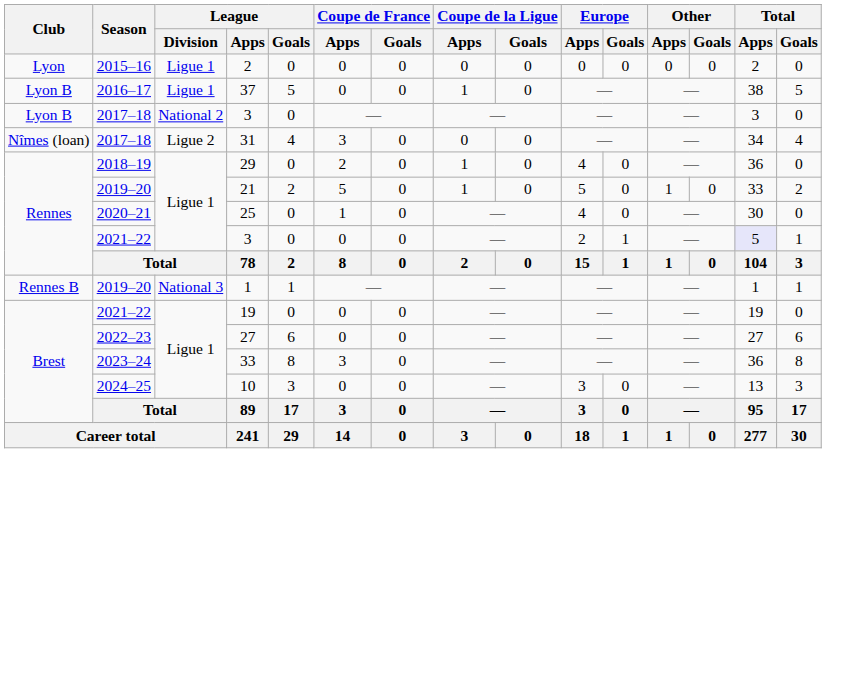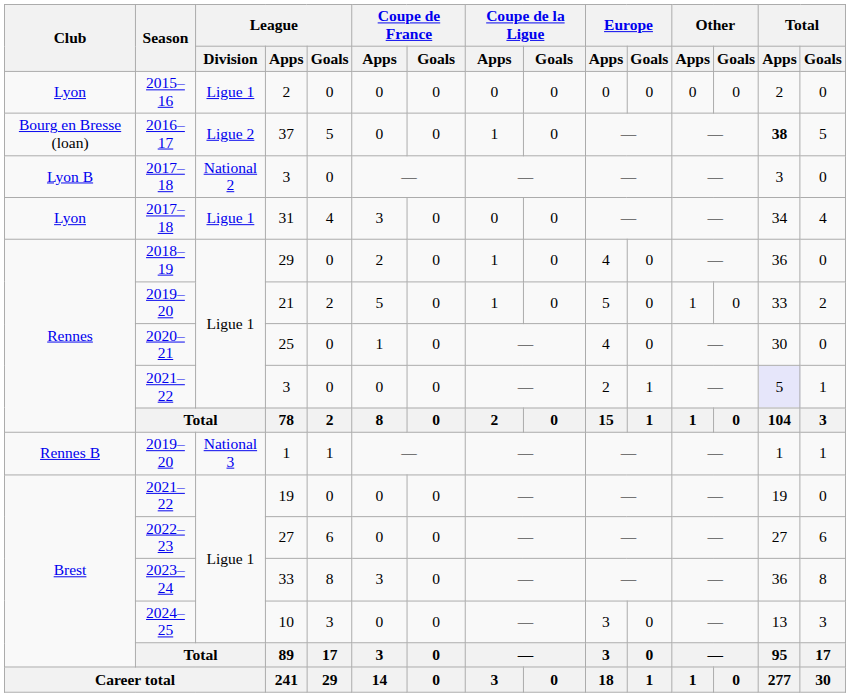 <table class="wikitable" style="text-align:center">
 <tr>
 <th rowspan="2">Club</th>
 <th rowspan="2">Season</th>
 <th colspan="3">League</th>
 <th colspan="2"><a href='#'>Coupe de France</a></th>
 <th colspan="2"><a href='#'>Coupe de la Ligue</a></th>
 <th colspan="2"><a href='#'>Europe</a></th>
 <th colspan="2">Other</th>
 <th colspan="2">Total</th>
 </tr>
 <tr>
 <th>Division</th>
 <th>Apps</th>
 <th>Goals</th>
 <th>Apps</th>
 <th>Goals</th>
 <th>Apps</th>
 <th>Goals</th>
 <th>Apps</th>
 <th>Goals</th>
 <th>Apps</th>
 <th>Goals</th>
 <th>Apps</th>
 <th>Goals</th>
 </tr>
 <tr>
 <td><a href='#'>Lyon</a></td>
 <td><a href='#'>2015–16</a></td>
 <td><a href='#'>Ligue 1</a></td>
 <td>2</td>
 <td>0</td>
 <td>0</td>
 <td>0</td>
 <td>0</td>
 <td>0</td>
 <td>0</td>
 <td>0</td>
 <td>0</td>
 <td>0</td>
 <td>2</td>
 <td>0</td>
 </tr>
 <tr>
-<td><a href='#'>Lyon B</a></td>
+<td><a href='#'>Bourg en Bresse</a> (loan)</td>
 <td><a href='#'>2016–17</a></td>
-<td><a href='#'>Ligue 1</a></td>
+<td><a href='#'>Ligue 2</a></td>
 <td>37</td>
 <td>5</td>
 <td>0</td>
 <td>0</td>
 <td>1</td>
 <td>0</td>
 <td colspan="2">—</td>
 <td colspan="2">—</td>
-<td>38</td>
+<td><strong>38</strong></td>
 <td>5</td>
 </tr>
 <tr>
 <td><a href='#'>Lyon B</a></td>
 <td><a href='#'>2017–18</a></td>
 <td><a href='#'>National 2</a></td>
 <td>3</td>
 <td>0</td>
 <td colspan="2">—</td>
 <td colspan="2">—</td>
 <td colspan="2">—</td>
 <td colspan="2">—</td>
 <td>3</td>
 <td>0</td>
 </tr>
 <tr>
-<td><a href='#'>Nîmes</a> (loan)</td>
+<td><a href='#'>Lyon</a></td>
 <td><a href='#'>2017–18</a></td>
-<td>Ligue 2</td>
+<td><a href='#'>Ligue 1</a></td>
 <td>31</td>
 <td>4</td>
 <td>3</td>
 <td>0</td>
 <td>0</td>
 <td>0</td>
 <td colspan="2">—</td>
 <td colspan="2">—</td>
 <td>34</td>
 <td>4</td>
 </tr>
 <tr>
 <td rowspan="5"><a href='#'>Rennes</a></td>
 <td><a href='#'>2018–19</a></td>
 <td rowspan="4">Ligue 1</td>
 <td>29</td>
 <td>0</td>
 <td>2</td>
 <td>0</td>
 <td>1</td>
 <td>0</td>
 <td>4</td>
 <td>0</td>
 <td colspan="2">—</td>
 <td>36</td>
 <td>0</td>
 </tr>
 <tr>
 <td><a href='#'>2019–20</a></td>
 <td>21</td>
 <td>2</td>
 <td>5</td>
 <td>0</td>
 <td>1</td>
 <td>0</td>
 <td>5</td>
 <td>0</td>
 <td>1</td>
 <td>0</td>
 <td>33</td>
 <td>2</td>
 </tr>
 <tr>
 <td><a href='#'>2020–21</a></td>
 <td>25</td>
 <td>0</td>
 <td>1</td>
 <td>0</td>
 <td colspan="2">—</td>
 <td>4</td>
 <td>0</td>
 <td colspan="2">—</td>
 <td>30</td>
 <td>0</td>
 </tr>
 <tr>
 <td><a href='#'>2021–22</a></td>
 <td>3</td>
 <td>0</td>
 <td>0</td>
 <td>0</td>
 <td colspan="2">—</td>
 <td>2</td>
 <td>1</td>
 <td colspan="2">—</td>
 <td style="background: lavender;">5</td>
 <td>1</td>
 </tr>
 <tr>
 <th colspan="2">Total</th>
 <th>78</th>
 <th>2</th>
 <th>8</th>
 <th>0</th>
 <th>2</th>
 <th>0</th>
 <th>15</th>
 <th>1</th>
 <th>1</th>
 <th>0</th>
 <th>104</th>
 <th>3</th>
 </tr>
 <tr>
 <td><a href='#'>Rennes B</a></td>
 <td><a href='#'>2019–20</a></td>
 <td><a href='#'>National 3</a></td>
 <td>1</td>
 <td>1</td>
 <td colspan="2">—</td>
 <td colspan="2">—</td>
 <td colspan="2">—</td>
 <td colspan="2">—</td>
 <td>1</td>
 <td>1</td>
 </tr>
 <tr>
 <td rowspan="5"><a href='#'>Brest</a></td>
 <td><a href='#'>2021–22</a></td>
 <td rowspan="4">Ligue 1</td>
 <td>19</td>
 <td>0</td>
 <td>0</td>
 <td>0</td>
 <td colspan="2">—</td>
 <td colspan="2">—</td>
 <td colspan="2">—</td>
 <td>19</td>
 <td>0</td>
 </tr>
 <tr>
 <td><a href='#'>2022–23</a></td>
 <td>27</td>
 <td>6</td>
 <td>0</td>
 <td>0</td>
 <td colspan="2">—</td>
 <td colspan="2">—</td>
 <td colspan="2">—</td>
 <td>27</td>
 <td>6</td>
 </tr>
 <tr>
 <td><a href='#'>2023–24</a></td>
 <td>33</td>
 <td>8</td>
 <td>3</td>
 <td>0</td>
 <td colspan="2">—</td>
 <td colspan="2">—</td>
 <td colspan="2">—</td>
 <td>36</td>
 <td>8</td>
 </tr>
 <tr>
 <td><a href='#'>2024–25</a></td>
 <td>10</td>
 <td>3</td>
 <td>0</td>
 <td>0</td>
 <td colspan="2">—</td>
 <td>3</td>
 <td>0</td>
 <td colspan="2">—</td>
 <td>13</td>
 <td>3</td>
 </tr>
 <tr>
 <th colspan="2">Total</th>
 <th>89</th>
 <th>17</th>
 <th>3</th>
 <th>0</th>
 <th colspan="2">—</th>
 <th>3</th>
 <th>0</th>
 <th colspan="2">—</th>
 <th>95</th>
 <th>17</th>
 </tr>
 <tr>
 <th colspan="3">Career total</th>
 <th>241</th>
 <th>29</th>
 <th>14</th>
 <th>0</th>
 <th>3</th>
 <th>0</th>
 <th>18</th>
 <th>1</th>
 <th>1</th>
 <th>0</th>
 <th>277</th>
 <th>30</th>
 </tr>
 </table>
